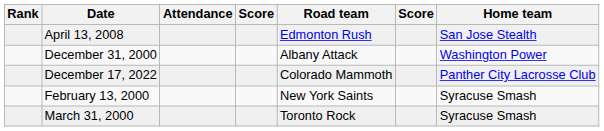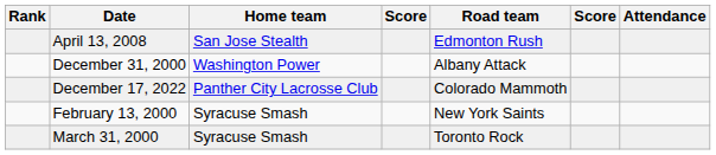 <table class="wikitable">
 <tr>
 <th>Rank</th>
 <th>Date</th>
-<th>Attendance</th>
+<th>Home team</th>
 <th>Score</th>
 <th>Road team</th>
 <th>Score</th>
-<th>Home team</th>
+<th>Attendance</th>
 </tr>
 <tr bgcolor="#f0f0f0">
 <td></td>
 <td>April 13, 2008</td>
-<td></td>
+<td><a href='#'>San Jose Stealth</a></td>
 <td></td>
 <td><a href='#'>Edmonton Rush</a></td>
 <td></td>
-<td><a href='#'>San Jose Stealth</a></td>
+<td></td>
 </tr>
 <tr>
 <td></td>
 <td>December 31, 2000</td>
-<td></td>
+<td><a href='#'>Washington Power</a></td>
 <td></td>
 <td>Albany Attack</td>
 <td></td>
-<td><a href='#'>Washington Power</a></td>
+<td></td>
 </tr>
 <tr bgcolor="#f0f0f0">
 <td></td>
 <td>December 17, 2022</td>
-<td></td>
+<td><a href='#'>Panther City Lacrosse Club</a></td>
 <td></td>
 <td>Colorado Mammoth</td>
 <td></td>
-<td><a href='#'>Panther City Lacrosse Club</a></td>
+<td></td>
 </tr>
 <tr>
 <td></td>
 <td>February 13, 2000</td>
-<td></td>
+<td>Syracuse Smash</td>
 <td></td>
 <td>New York Saints</td>
 <td></td>
-<td>Syracuse Smash</td>
+<td></td>
 </tr>
 <tr bgcolor="#f0f0f0">
 <td></td>
 <td>March 31, 2000</td>
-<td></td>
+<td>Syracuse Smash</td>
 <td></td>
 <td>Toronto Rock</td>
 <td></td>
-<td>Syracuse Smash</td>
+<td></td>
 </tr>
 </table>
